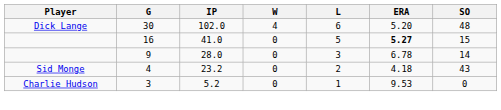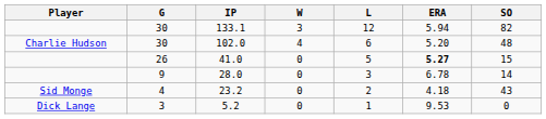 <table class="wikitable sortable">
 <tr>
 <th bgcolor="#DDDDFF" width="16%">Player</th>
 <th bgcolor="#DDDDFF" width="9%">G</th>
 <th bgcolor="#DDDDFF" width="9%">IP</th>
 <th bgcolor="#DDDDFF" width="9%">W</th>
 <th bgcolor="#DDDDFF" width="9%">L</th>
 <th bgcolor="#DDDDFF" width="9%">ERA</th>
 <th bgcolor="#DDDDFF" width="9%">SO</th>
 </tr>
 <tr align=center>
-<td><a href='#'>Dick Lange</a></td>
+<td></td>
+<td>30</td>
+<td>133.1</td>
+<td>3</td>
+<td>12</td>
+<td>5.94</td>
+<td>82</td>
+</tr>
+<tr align=center>
+<td><a href='#'>Charlie Hudson</a></td>
 <td>30</td>
 <td>102.0</td>
 <td>4</td>
 <td>6</td>
 <td>5.20</td>
 <td>48</td>
 </tr>
 <tr align=center>
 <td></td>
-<td>16</td>
+<td>26</td>
 <td>41.0</td>
 <td>0</td>
 <td>5</td>
 <td><strong>5.27</strong></td>
 <td>15</td>
 </tr>
 <tr align=center>
 <td></td>
 <td>9</td>
 <td>28.0</td>
 <td>0</td>
 <td>3</td>
 <td>6.78</td>
 <td>14</td>
 </tr>
 <tr align=center>
 <td><a href='#'>Sid Monge</a></td>
 <td>4</td>
 <td>23.2</td>
 <td>0</td>
 <td>2</td>
 <td>4.18</td>
 <td>43</td>
 </tr>
 <tr align=center>
-<td><a href='#'>Charlie Hudson</a></td>
+<td><a href='#'>Dick Lange</a></td>
 <td>3</td>
 <td>5.2</td>
 <td>0</td>
 <td>1</td>
 <td>9.53</td>
 <td>0</td>
 </tr>
 </table>
